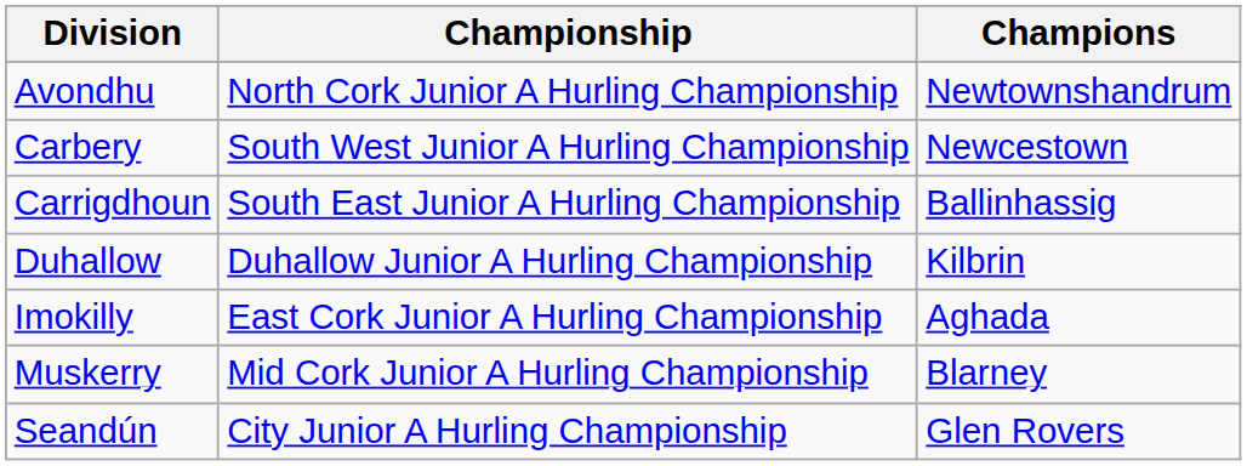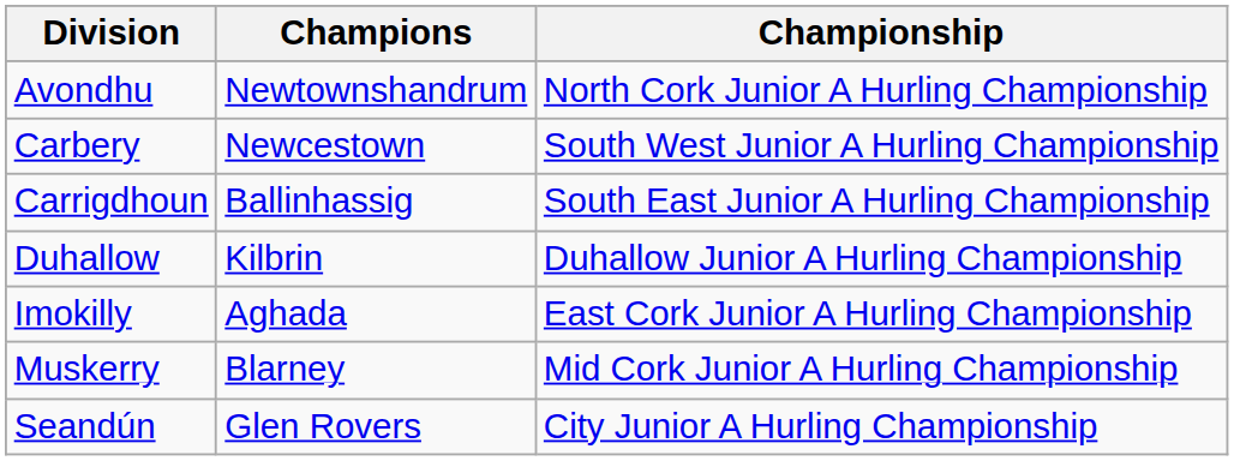 <table class="wikitable">
 <tr>
 <th>Division</th>
+<th>Champions</th>
 <th>Championship</th>
-<th>Champions</th>
 </tr>
 <tr>
 <td><a href='#'>Avondhu</a></td>
+<td><a href='#'>Newtownshandrum</a></td>
 <td><a href='#'>North Cork Junior A Hurling Championship</a></td>
-<td><a href='#'>Newtownshandrum</a></td>
 </tr>
 <tr>
 <td><a href='#'>Carbery</a></td>
+<td><a href='#'>Newcestown</a></td>
 <td><a href='#'>South West Junior A Hurling Championship</a></td>
-<td><a href='#'>Newcestown</a></td>
 </tr>
 <tr>
 <td><a href='#'>Carrigdhoun</a></td>
+<td><a href='#'>Ballinhassig</a></td>
 <td><a href='#'>South East Junior A Hurling Championship</a></td>
-<td><a href='#'>Ballinhassig</a></td>
 </tr>
 <tr>
 <td><a href='#'>Duhallow</a></td>
+<td><a href='#'>Kilbrin</a></td>
 <td><a href='#'>Duhallow Junior A Hurling Championship</a></td>
-<td><a href='#'>Kilbrin</a></td>
 </tr>
 <tr>
 <td><a href='#'>Imokilly</a></td>
+<td><a href='#'>Aghada</a></td>
 <td><a href='#'>East Cork Junior A Hurling Championship</a></td>
-<td><a href='#'>Aghada</a></td>
 </tr>
 <tr>
 <td><a href='#'>Muskerry</a></td>
+<td><a href='#'>Blarney</a></td>
 <td><a href='#'>Mid Cork Junior A Hurling Championship</a></td>
-<td><a href='#'>Blarney</a></td>
 </tr>
 <tr>
 <td><a href='#'>Seandún</a></td>
+<td><a href='#'>Glen Rovers</a></td>
 <td><a href='#'>City Junior A Hurling Championship</a></td>
-<td><a href='#'>Glen Rovers</a></td>
 </tr>
 </table>
